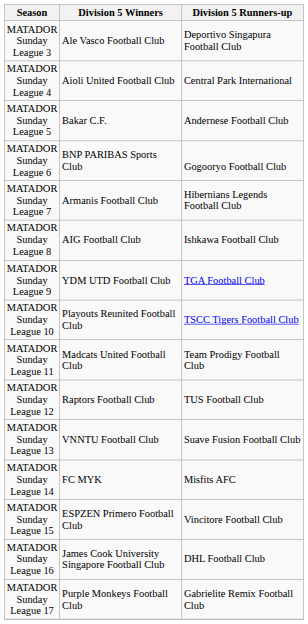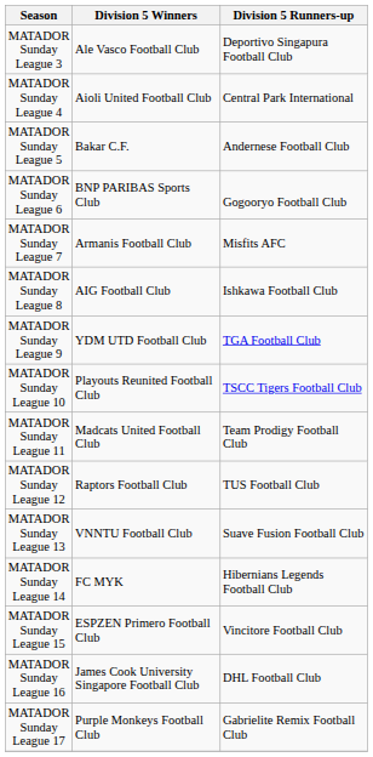 <table class="wikitable" style="text-align:center">
 <tr>
 <th width='25'>Season</th>
 <th width='180'>Division 5 Winners</th>
 <th width='180'>Division 5 Runners-up</th>
 </tr>
 <tr>
 <td>MATADOR Sunday League 3</td>
 <td align='left'>Ale Vasco Football Club</td>
 <td align='left'>Deportivo Singapura Football Club</td>
 </tr>
 <tr>
 <td>MATADOR Sunday League 4</td>
 <td align='left'>Aioli United Football Club</td>
 <td align='left'>Central Park International</td>
 </tr>
 <tr>
 <td>MATADOR Sunday League 5</td>
 <td align='left'>Bakar C.F.</td>
 <td align='left'>Andernese Football Club</td>
 </tr>
 <tr>
 <td>MATADOR Sunday League 6</td>
 <td align='left'>BNP PARIBAS Sports Club</td>
 <td align='left'><br>Gogooryo Football Club</td>
 </tr>
 <tr>
 <td>MATADOR Sunday League 7</td>
 <td align='left'>Armanis Football Club</td>
-<td align='left'>Hibernians Legends Football Club</td>
+<td align='left'>Misfits AFC</td>
 </tr>
 <tr>
 <td>MATADOR Sunday League 8</td>
 <td align='left'>AIG Football Club</td>
 <td align='left'>Ishkawa Football Club</td>
 </tr>
 <tr>
 <td>MATADOR Sunday League 9</td>
 <td align='left'>YDM UTD Football Club</td>
 <td align='left'><a href='#'>TGA Football Club</a></td>
 </tr>
 <tr>
 <td>MATADOR Sunday League 10</td>
 <td align='left'>Playouts Reunited Football Club</td>
 <td align='left'><a href='#'>TSCC Tigers Football Club</a></td>
 </tr>
 <tr>
 <td>MATADOR Sunday League 11</td>
 <td align='left'>Madcats United Football Club</td>
 <td align='left'>Team Prodigy Football Club</td>
 </tr>
 <tr>
 <td>MATADOR Sunday League 12</td>
 <td align='left'>Raptors Football Club</td>
 <td align='left'>TUS Football Club</td>
 </tr>
 <tr>
 <td>MATADOR Sunday League 13</td>
 <td align='left'>VNNTU Football Club</td>
 <td align='left'>Suave Fusion Football Club</td>
 </tr>
 <tr>
 <td>MATADOR Sunday League 14</td>
 <td align='left'>FC MYK</td>
-<td align='left'>Misfits AFC</td>
+<td align='left'>Hibernians Legends Football Club</td>
 </tr>
 <tr>
 <td>MATADOR Sunday League 15</td>
 <td align='left'>ESPZEN Primero Football Club</td>
 <td align='left'>Vincitore Football Club</td>
 </tr>
 <tr>
 <td>MATADOR Sunday League 16</td>
 <td align='left'>James Cook University Singapore Football Club</td>
 <td align='left'>DHL Football Club</td>
 </tr>
 <tr>
 <td>MATADOR Sunday League 17</td>
 <td align='left'>Purple Monkeys Football Club</td>
 <td align='left'>Gabrielite Remix Football Club</td>
 </tr>
 <tr>
 </tr>
 </table>
